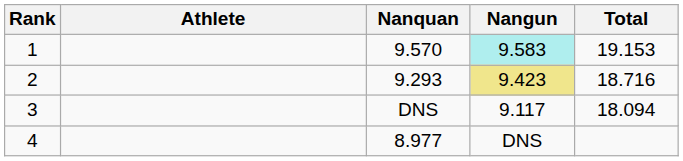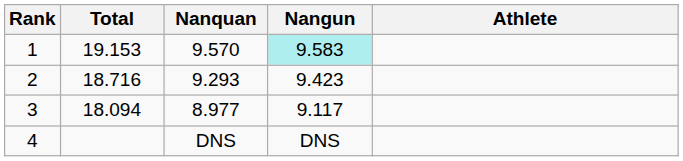 <table class="wikitable" style="text-align:center">
 <tr>
 <th width=20>Rank</th>
-<th width=250>Athlete</th>
+<th width=80>Total</th>
 <th width=80>Nanquan</th>
 <th width=80>Nangun</th>
-<th width=80>Total</th>
+<th width=250>Athlete</th>
 </tr>
 <tr>
 <td>1</td>
-<td align="left"></td>
+<td>19.153</td>
 <td>9.570</td>
 <td style="background: paleturquoise;">9.583</td>
-<td>19.153</td>
+<td align="left"></td>
 </tr>
 <tr>
 <td>2</td>
+<td>18.716</td>
+<td>9.293</td>
+<td>9.423</td>
 <td align="left"></td>
-<td>9.293</td>
-<td style="background: khaki;">9.423</td>
-<td>18.716</td>
 </tr>
 <tr>
 <td>3</td>
+<td>18.094</td>
+<td>8.977</td>
+<td>9.117</td>
 <td align="left"></td>
-<td>DNS</td>
-<td>9.117</td>
-<td>18.094</td>
 </tr>
 <tr>
 <td>4</td>
+<td></td>
+<td>DNS</td>
+<td>DNS</td>
 <td align="left"></td>
-<td>8.977</td>
-<td>DNS</td>
-<td></td>
 </tr>
 </table>
